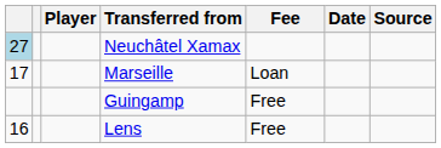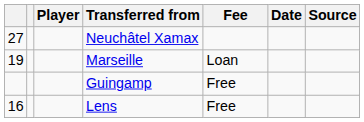 <table class="wikitable plainrowheaders sortable">
 <tr>
 <th></th>
 <th></th>
 <th scope=col>Player</th>
 <th>Transferred from</th>
 <th !scope=col; style="width: 65px;">Fee</th>
 <th scope=col>Date</th>
 <th scope=col>Source</th>
 </tr>
 <tr>
-<td align=center style="background: lightblue;">27</td>
+<td align=center>27</td>
 <td align=center></td>
 <td></td>
 <td> <a href='#'>Neuchâtel Xamax</a></td>
 <td></td>
 <td></td>
 <td></td>
 </tr>
 <tr>
-<td align=center>17</td>
+<td align=center>19</td>
 <td align=center></td>
 <td></td>
 <td> <a href='#'>Marseille</a></td>
 <td>Loan</td>
 <td></td>
 <td></td>
 </tr>
 <tr>
 <td align=center></td>
 <td align=center></td>
 <td></td>
 <td> <a href='#'>Guingamp</a></td>
 <td>Free</td>
 <td></td>
 <td></td>
 </tr>
 <tr>
 <td align=center>16</td>
 <td align=center></td>
 <td></td>
 <td> <a href='#'>Lens</a></td>
 <td>Free</td>
 <td></td>
 <td></td>
 </tr>
 </table>
